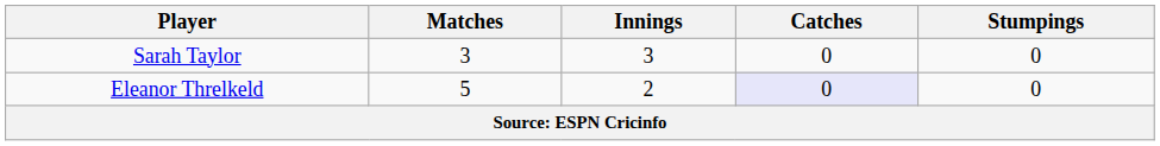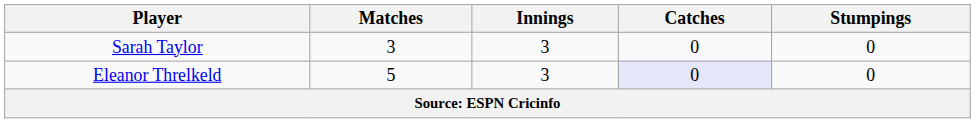 <table class="wikitable" style="text-align:center; width:55%;">
 <tr>
 <th>Player</th>
 <th>Matches</th>
 <th>Innings</th>
 <th>Catches</th>
 <th>Stumpings</th>
 </tr>
 <tr>
 <td><a href='#'>Sarah Taylor</a></td>
 <td>3</td>
 <td>3</td>
 <td>0</td>
 <td>0</td>
 </tr>
 <tr>
 <td><a href='#'>Eleanor Threlkeld</a></td>
 <td>5</td>
-<td>2</td>
+<td>3</td>
 <td style="background: lavender;">0</td>
 <td>0</td>
 </tr>
 <tr>
 <th colspan="5"><small>Source: ESPN Cricinfo </small></th>
 </tr>
 </table>
